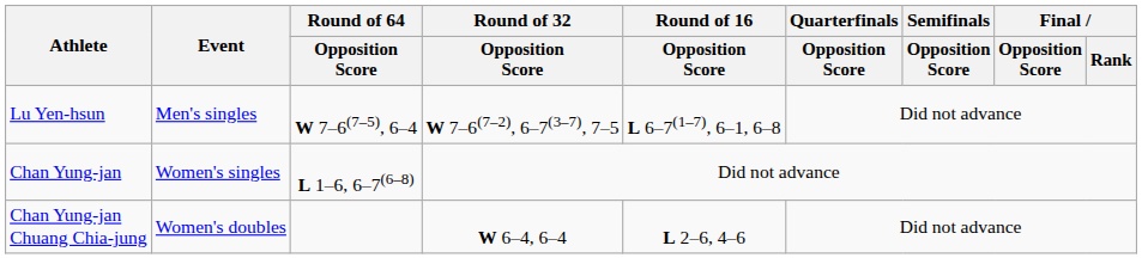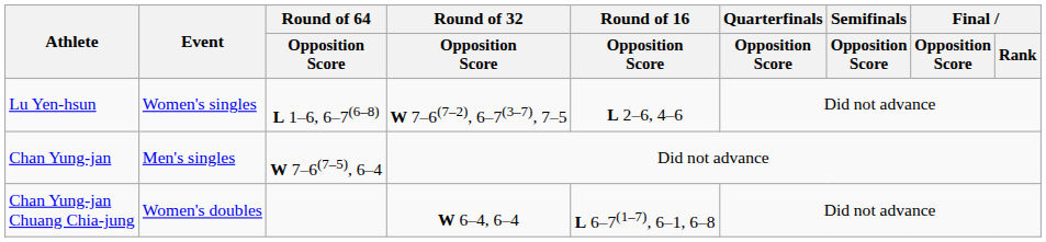 <table class=wikitable style="font-size:90%">
 <tr>
 <th rowspan="2">Athlete</th>
 <th rowspan="2">Event</th>
 <th>Round of 64</th>
 <th>Round of 32</th>
 <th>Round of 16</th>
 <th>Quarterfinals</th>
 <th>Semifinals</th>
 <th colspan=2>Final / </th>
 </tr>
 <tr style="font-size:95%">
 <th>Opposition<br>Score</th>
 <th>Opposition<br>Score</th>
 <th>Opposition<br>Score</th>
 <th>Opposition<br>Score</th>
 <th>Opposition<br>Score</th>
 <th>Opposition<br>Score</th>
 <th>Rank</th>
 </tr>
 <tr align=center>
 <td align=left><a href='#'>Lu Yen-hsun</a></td>
-<td align=left><a href='#'>Men's singles</a></td>
-<td> <br> <strong>W</strong> 7–6<sup>(7–5)</sup>, 6–4</td>
+<td align=left><a href='#'>Women's singles</a></td>
+<td> <br> <strong>L</strong> 1–6, 6–7<sup>(6–8)</sup></td>
 <td> <br> <strong>W</strong> 7–6<sup>(7–2)</sup>, 6–7<sup>(3–7)</sup>, 7–5</td>
-<td> <br> <strong>L</strong> 6–7<sup>(1–7)</sup>, 6–1, 6–8</td>
+<td> <br> <strong>L</strong> 2–6, 4–6</td>
 <td colspan=4>Did not advance</td>
 </tr>
 <tr align=center>
 <td align=left><a href='#'>Chan Yung-jan</a></td>
-<td align=left><a href='#'>Women's singles</a></td>
-<td> <br> <strong>L</strong> 1–6, 6–7<sup>(6–8)</sup></td>
+<td align=left><a href='#'>Men's singles</a></td>
+<td> <br> <strong>W</strong> 7–6<sup>(7–5)</sup>, 6–4</td>
 <td colspan=6>Did not advance</td>
 </tr>
 <tr align=center>
 <td align=left><a href='#'>Chan Yung-jan</a> <br><a href='#'>Chuang Chia-jung</a></td>
 <td align=left><a href='#'>Women's doubles</a></td>
 <td></td>
 <td> <br> <strong>W</strong> 6–4, 6–4</td>
-<td> <br> <strong>L</strong> 2–6, 4–6</td>
+<td> <br> <strong>L</strong> 6–7<sup>(1–7)</sup>, 6–1, 6–8</td>
 <td colspan=4>Did not advance</td>
 </tr>
 </table>
